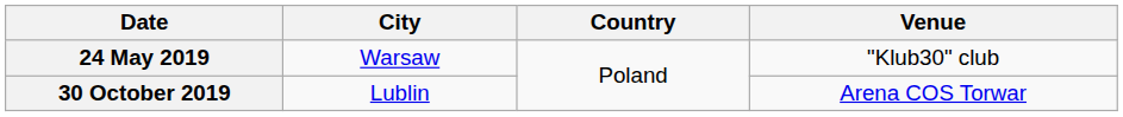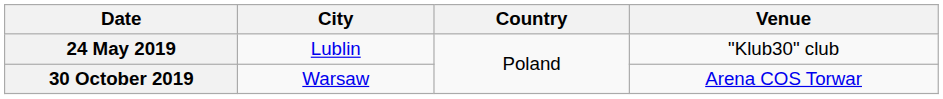 <table class="wikitable plainrowheaders" style="text-align:center;">
 <tr>
 <th scope="col" style="width:12em;">Date</th>
 <th scope="col" style="width:10em;">City</th>
 <th scope="col" style="width:10em;">Country</th>
 <th scope="col" style="width:16em;">Venue</th>
 </tr>
 <tr>
 <th scope="row" style="text-align:center;">24 May 2019</th>
-<td><a href='#'>Warsaw</a></td>
+<td><a href='#'>Lublin</a></td>
 <td rowspan="2">Poland</td>
 <td>"Klub30" club</td>
 </tr>
 <tr>
 <th scope="row" style="text-align:center;">30 October 2019</th>
-<td><a href='#'>Lublin</a></td>
+<td><a href='#'>Warsaw</a></td>
 <td><a href='#'>Arena COS Torwar</a></td>
 </tr>
 </table>
